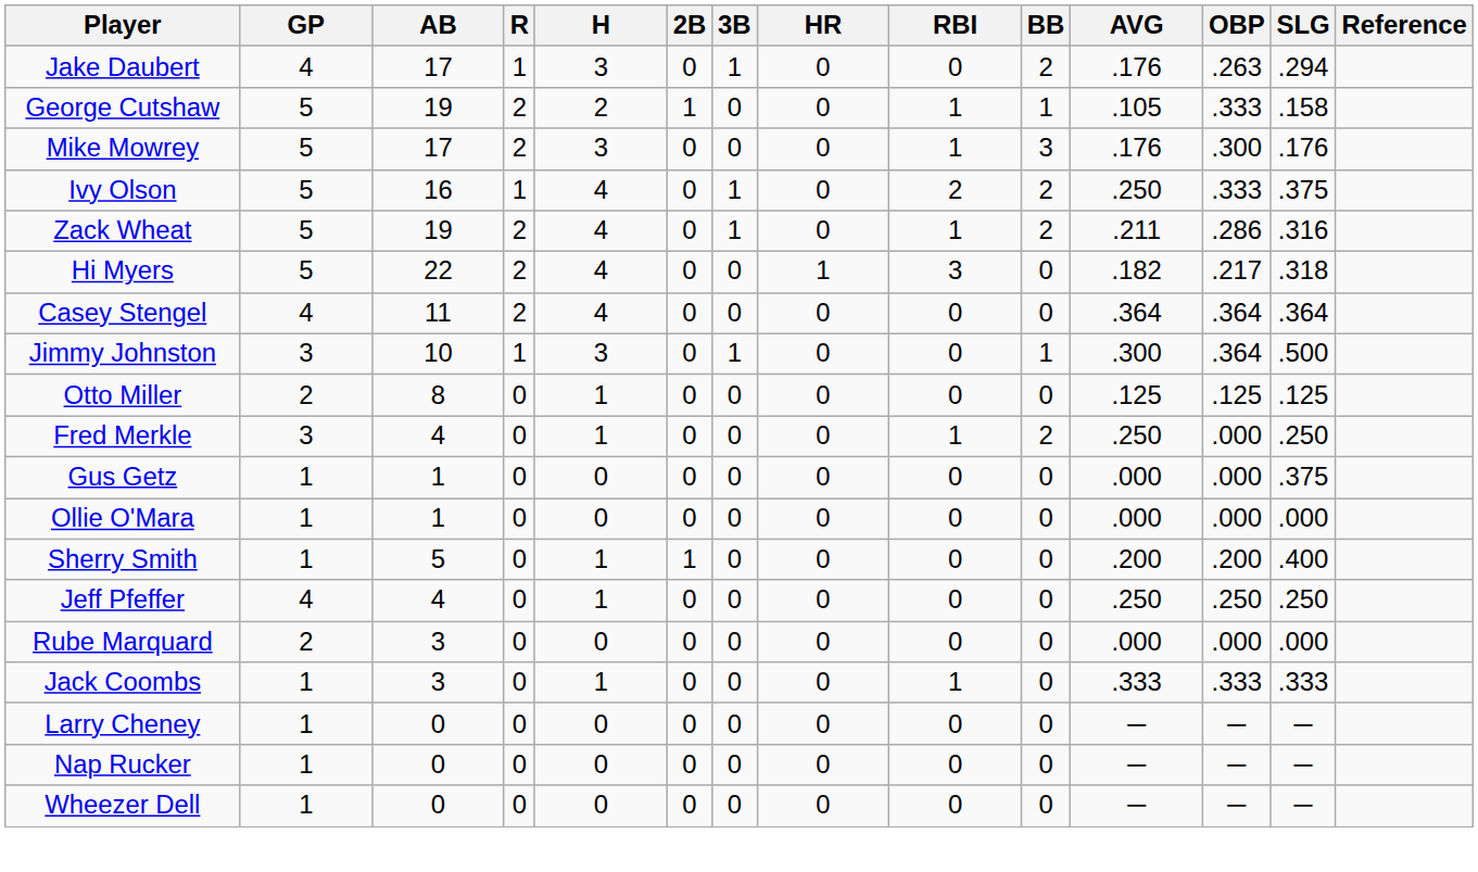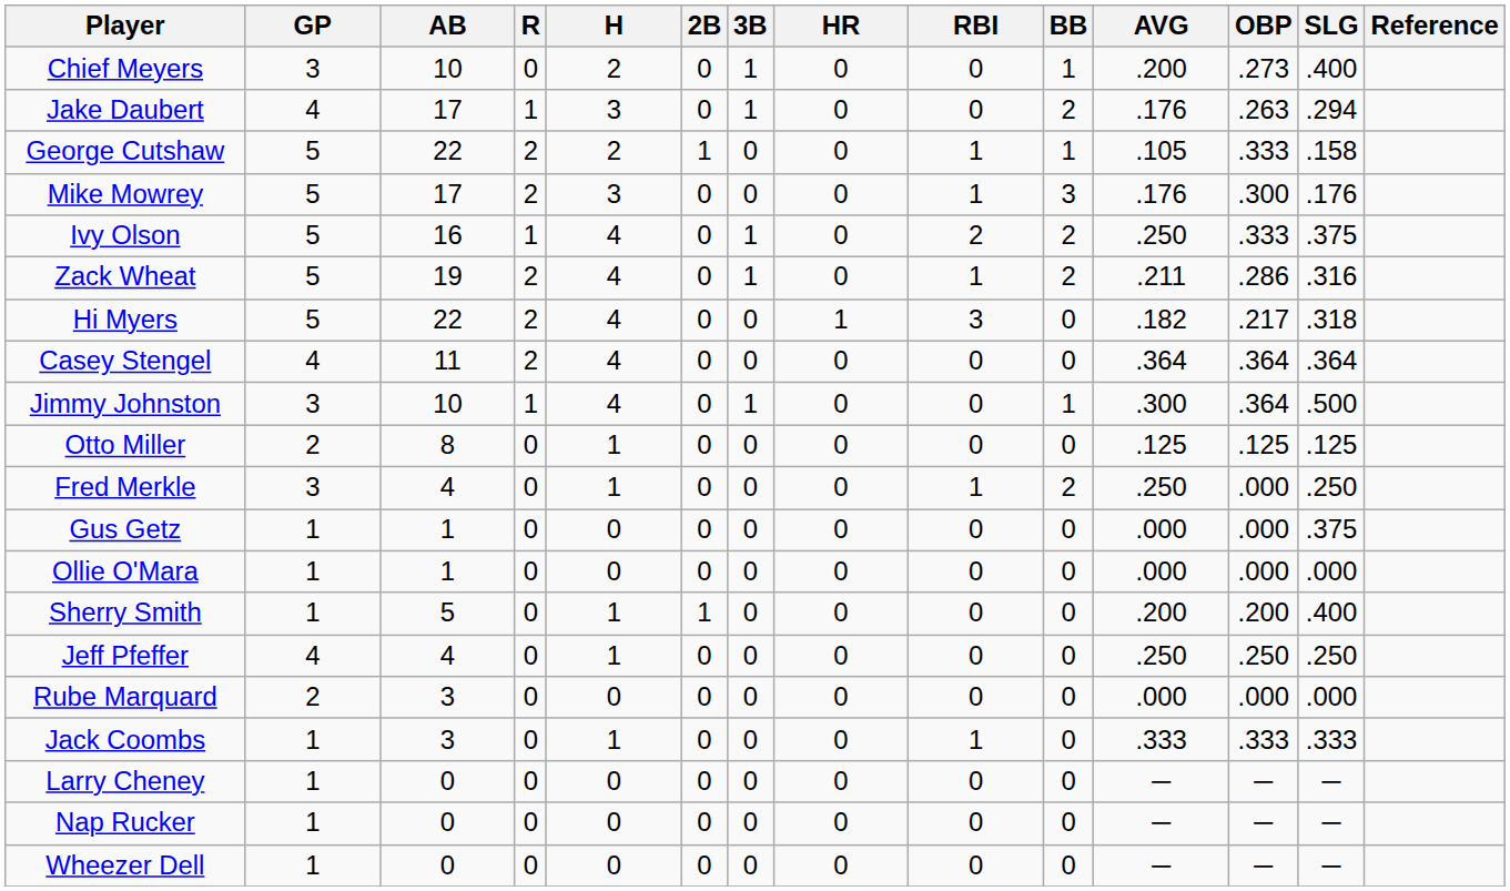 <table class="wikitable sortable" style="text-align:center">
 <tr>
 <th width="16%">Player</th>
 <th width="9%">GP</th>
 <th width="9%">AB</th>
 <th>R</th>
 <th width="9%">H</th>
 <th>2B</th>
 <th>3B</th>
 <th width="9%">HR</th>
 <th width="9%">RBI</th>
 <th>BB</th>
 <th width="9%">AVG</th>
 <th>OBP</th>
 <th>SLG</th>
 <th>Reference</th>
+</tr>
+<tr>
+<td><a href='#'>Chief Meyers</a></td>
+<td>3</td>
+<td>10</td>
+<td>0</td>
+<td>2</td>
+<td>0</td>
+<td>1</td>
+<td>0</td>
+<td>0</td>
+<td>1</td>
+<td>.200</td>
+<td>.273</td>
+<td>.400</td>
+<td></td>
 </tr>
 <tr>
 <td><a href='#'>Jake Daubert</a></td>
 <td>4</td>
 <td>17</td>
 <td>1</td>
 <td>3</td>
 <td>0</td>
 <td>1</td>
 <td>0</td>
 <td>0</td>
 <td>2</td>
 <td>.176</td>
 <td>.263</td>
 <td>.294</td>
 <td></td>
 </tr>
 <tr>
 <td><a href='#'>George Cutshaw</a></td>
 <td>5</td>
-<td>19</td>
+<td>22</td>
 <td>2</td>
 <td>2</td>
 <td>1</td>
 <td>0</td>
 <td>0</td>
 <td>1</td>
 <td>1</td>
 <td>.105</td>
 <td>.333</td>
 <td>.158</td>
 <td></td>
 </tr>
 <tr>
 <td><a href='#'>Mike Mowrey</a></td>
 <td>5</td>
 <td>17</td>
 <td>2</td>
 <td>3</td>
 <td>0</td>
 <td>0</td>
 <td>0</td>
 <td>1</td>
 <td>3</td>
 <td>.176</td>
 <td>.300</td>
 <td>.176</td>
 <td></td>
 </tr>
 <tr>
 <td><a href='#'>Ivy Olson</a></td>
 <td>5</td>
 <td>16</td>
 <td>1</td>
 <td>4</td>
 <td>0</td>
 <td>1</td>
 <td>0</td>
 <td>2</td>
 <td>2</td>
 <td>.250</td>
 <td>.333</td>
 <td>.375</td>
 <td></td>
 </tr>
 <tr>
 <td><a href='#'>Zack Wheat</a></td>
 <td>5</td>
 <td>19</td>
 <td>2</td>
 <td>4</td>
 <td>0</td>
 <td>1</td>
 <td>0</td>
 <td>1</td>
 <td>2</td>
 <td>.211</td>
 <td>.286</td>
 <td>.316</td>
 <td></td>
 </tr>
 <tr>
 <td><a href='#'>Hi Myers</a></td>
 <td>5</td>
 <td>22</td>
 <td>2</td>
 <td>4</td>
 <td>0</td>
 <td>0</td>
 <td>1</td>
 <td>3</td>
 <td>0</td>
 <td>.182</td>
 <td>.217</td>
 <td>.318</td>
 <td></td>
 </tr>
 <tr>
 <td><a href='#'>Casey Stengel</a></td>
 <td>4</td>
 <td>11</td>
 <td>2</td>
 <td>4</td>
 <td>0</td>
 <td>0</td>
 <td>0</td>
 <td>0</td>
 <td>0</td>
 <td>.364</td>
 <td>.364</td>
 <td>.364</td>
 <td></td>
 </tr>
 <tr>
 <td><a href='#'>Jimmy Johnston</a></td>
 <td>3</td>
 <td>10</td>
 <td>1</td>
-<td>3</td>
+<td>4</td>
 <td>0</td>
 <td>1</td>
 <td>0</td>
 <td>0</td>
 <td>1</td>
 <td>.300</td>
 <td>.364</td>
 <td>.500</td>
 <td></td>
 </tr>
 <tr>
 <td><a href='#'>Otto Miller</a></td>
 <td>2</td>
 <td>8</td>
 <td>0</td>
 <td>1</td>
 <td>0</td>
 <td>0</td>
 <td>0</td>
 <td>0</td>
 <td>0</td>
 <td>.125</td>
 <td>.125</td>
 <td>.125</td>
 <td></td>
 </tr>
 <tr>
 <td><a href='#'>Fred Merkle</a></td>
 <td>3</td>
 <td>4</td>
 <td>0</td>
 <td>1</td>
 <td>0</td>
 <td>0</td>
 <td>0</td>
 <td>1</td>
 <td>2</td>
 <td>.250</td>
 <td>.000</td>
 <td>.250</td>
 <td></td>
 </tr>
 <tr>
 <td><a href='#'>Gus Getz</a></td>
 <td>1</td>
 <td>1</td>
 <td>0</td>
 <td>0</td>
 <td>0</td>
 <td>0</td>
 <td>0</td>
 <td>0</td>
 <td>0</td>
 <td>.000</td>
 <td>.000</td>
 <td>.375</td>
 <td></td>
 </tr>
 <tr>
 <td><a href='#'>Ollie O'Mara</a></td>
 <td>1</td>
 <td>1</td>
 <td>0</td>
 <td>0</td>
 <td>0</td>
 <td>0</td>
 <td>0</td>
 <td>0</td>
 <td>0</td>
 <td>.000</td>
 <td>.000</td>
 <td>.000</td>
 <td></td>
 </tr>
 <tr>
 <td><a href='#'>Sherry Smith</a></td>
 <td>1</td>
 <td>5</td>
 <td>0</td>
 <td>1</td>
 <td>1</td>
 <td>0</td>
 <td>0</td>
 <td>0</td>
 <td>0</td>
 <td>.200</td>
 <td>.200</td>
 <td>.400</td>
 <td></td>
 </tr>
 <tr>
 <td><a href='#'>Jeff Pfeffer</a></td>
 <td>4</td>
 <td>4</td>
 <td>0</td>
 <td>1</td>
 <td>0</td>
 <td>0</td>
 <td>0</td>
 <td>0</td>
 <td>0</td>
 <td>.250</td>
 <td>.250</td>
 <td>.250</td>
 <td></td>
 </tr>
 <tr>
 <td><a href='#'>Rube Marquard</a></td>
 <td>2</td>
 <td>3</td>
 <td>0</td>
 <td>0</td>
 <td>0</td>
 <td>0</td>
 <td>0</td>
 <td>0</td>
 <td>0</td>
 <td>.000</td>
 <td>.000</td>
 <td>.000</td>
 <td></td>
 </tr>
 <tr>
 <td><a href='#'>Jack Coombs</a></td>
 <td>1</td>
 <td>3</td>
 <td>0</td>
 <td>1</td>
 <td>0</td>
 <td>0</td>
 <td>0</td>
 <td>1</td>
 <td>0</td>
 <td>.333</td>
 <td>.333</td>
 <td>.333</td>
 <td></td>
 </tr>
 <tr>
 <td><a href='#'>Larry Cheney</a></td>
 <td>1</td>
 <td>0</td>
 <td>0</td>
 <td>0</td>
 <td>0</td>
 <td>0</td>
 <td>0</td>
 <td>0</td>
 <td>0</td>
 <td>─</td>
 <td>─</td>
 <td>─</td>
 <td></td>
 </tr>
 <tr>
 <td><a href='#'>Nap Rucker</a></td>
 <td>1</td>
 <td>0</td>
 <td>0</td>
 <td>0</td>
 <td>0</td>
 <td>0</td>
 <td>0</td>
 <td>0</td>
 <td>0</td>
 <td>─</td>
 <td>─</td>
 <td>─</td>
 <td></td>
 </tr>
 <tr>
 <td><a href='#'>Wheezer Dell</a></td>
 <td>1</td>
 <td>0</td>
 <td>0</td>
 <td>0</td>
 <td>0</td>
 <td>0</td>
 <td>0</td>
 <td>0</td>
 <td>0</td>
 <td>─</td>
 <td>─</td>
 <td>─</td>
 <td></td>
 </tr>
 </table>
